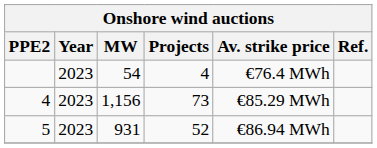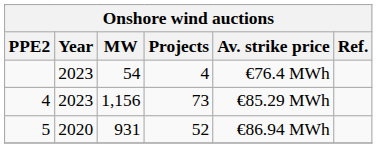 <table style="text-align:right" class="wikitable">
 <tr>
 <th colspan=6>Onshore wind auctions</th>
 </tr>
 <tr>
 <th>PPE2</th>
 <th>Year</th>
 <th>MW</th>
 <th>Projects</th>
 <th>Av. strike price</th>
 <th>Ref.</th>
 </tr>
 <tr>
 <td></td>
 <td>2023</td>
 <td>54</td>
 <td>4</td>
 <td>€76.4 MWh</td>
 <td></td>
 </tr>
 <tr>
 <td>4</td>
 <td>2023</td>
 <td>1,156</td>
 <td>73</td>
 <td>€85.29 MWh</td>
 <td></td>
 </tr>
 <tr>
 <td>5</td>
-<td>2023</td>
+<td>2020</td>
 <td>931</td>
 <td>52</td>
 <td>€86.94 MWh</td>
 <td></td>
 </tr>
 <tr>
 </tr>
 </table>
